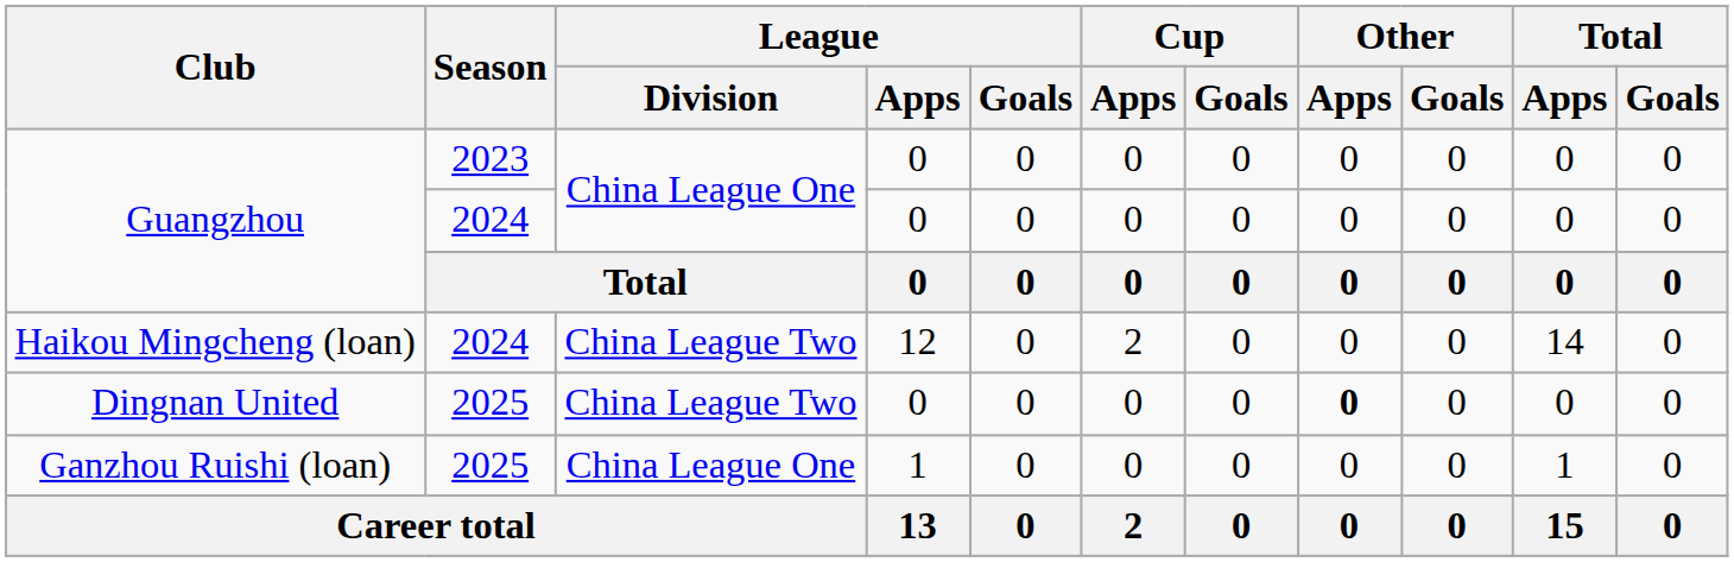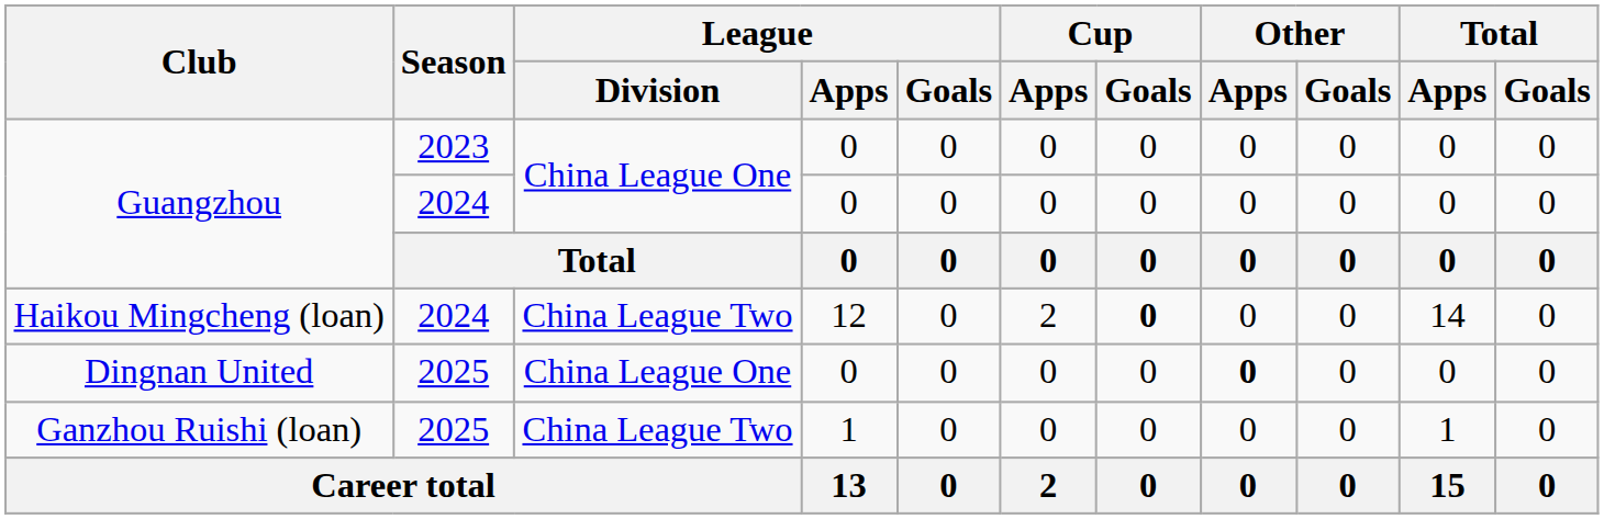 <table class=wikitable style=text-align:center>
 <tr>
 <th rowspan="2">Club</th>
 <th rowspan="2">Season</th>
 <th colspan="3">League</th>
 <th colspan="2">Cup</th>
 <th colspan="2">Other</th>
 <th colspan="2">Total</th>
 </tr>
 <tr>
 <th>Division</th>
 <th>Apps</th>
 <th>Goals</th>
 <th>Apps</th>
 <th>Goals</th>
 <th>Apps</th>
 <th>Goals</th>
 <th>Apps</th>
 <th>Goals</th>
 </tr>
 <tr>
 <td rowspan="3"><a href='#'>Guangzhou</a></td>
 <td><a href='#'>2023</a></td>
 <td rowspan="2"><a href='#'>China League One</a></td>
 <td>0</td>
 <td>0</td>
 <td>0</td>
 <td>0</td>
 <td>0</td>
 <td>0</td>
 <td>0</td>
 <td>0</td>
 </tr>
 <tr>
 <td><a href='#'>2024</a></td>
 <td>0</td>
 <td>0</td>
 <td>0</td>
 <td>0</td>
 <td>0</td>
 <td>0</td>
 <td>0</td>
 <td>0</td>
 </tr>
 <tr>
 <th colspan=2>Total</th>
 <th>0</th>
 <th>0</th>
 <th>0</th>
 <th>0</th>
 <th>0</th>
 <th>0</th>
 <th>0</th>
 <th>0</th>
 </tr>
 <tr>
 <td><a href='#'>Haikou Mingcheng</a> (loan)</td>
 <td><a href='#'>2024</a></td>
 <td><a href='#'>China League Two</a></td>
 <td>12</td>
 <td>0</td>
 <td>2</td>
-<td>0</td>
+<td><strong>0</strong></td>
 <td>0</td>
 <td>0</td>
 <td>14</td>
 <td>0</td>
 </tr>
 <tr>
 <td><a href='#'>Dingnan United</a></td>
 <td><a href='#'>2025</a></td>
-<td><a href='#'>China League Two</a></td>
+<td><a href='#'>China League One</a></td>
 <td>0</td>
 <td>0</td>
 <td>0</td>
 <td>0</td>
 <td><strong>0</strong></td>
 <td>0</td>
 <td>0</td>
 <td>0</td>
 </tr>
 <tr>
 <td><a href='#'>Ganzhou Ruishi</a> (loan)</td>
 <td><a href='#'>2025</a></td>
-<td><a href='#'>China League One</a></td>
+<td><a href='#'>China League Two</a></td>
 <td>1</td>
 <td>0</td>
 <td>0</td>
 <td>0</td>
 <td>0</td>
 <td>0</td>
 <td>1</td>
 <td>0</td>
 </tr>
 <tr>
 <th colspan=3>Career total</th>
 <th>13</th>
 <th>0</th>
 <th>2</th>
 <th>0</th>
 <th>0</th>
 <th>0</th>
 <th>15</th>
 <th>0</th>
 </tr>
 </table>
